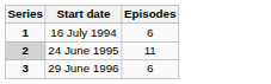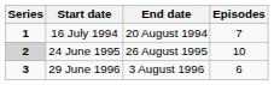 <table class="wikitable" style="text-align:center;">
 <tr>
 <th>Series</th>
 <th>Start date</th>
+<th>End date</th>
 <th>Episodes</th>
 </tr>
 <tr>
 <td><strong>1</strong></td>
 <td>16 July 1994</td>
-<td>6</td>
+<td>20 August 1994</td>
+<td>7</td>
 </tr>
 <tr>
 <td style="background: lightgrey;"><strong>2</strong></td>
 <td>24 June 1995</td>
-<td>11</td>
+<td>26 August 1995</td>
+<td>10</td>
 </tr>
 <tr>
 <td><strong>3</strong></td>
 <td>29 June 1996</td>
+<td>3 August 1996</td>
 <td>6</td>
 </tr>
 </table>
